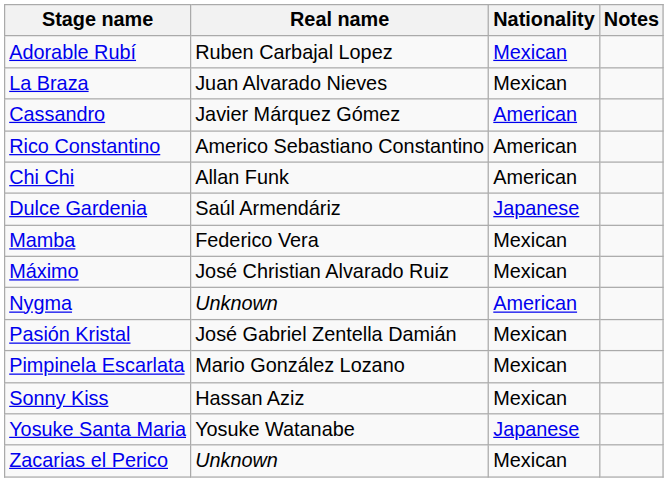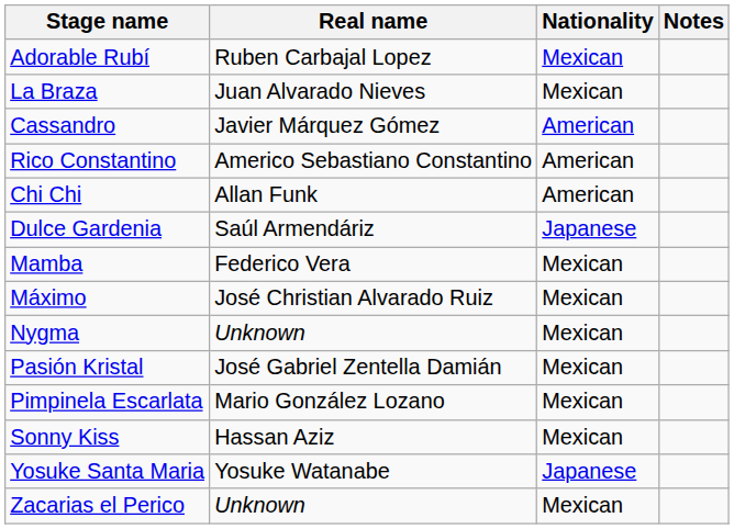 <table class="wikitable sortable">
 <tr>
 <th>Stage name</th>
 <th>Real name</th>
 <th>Nationality</th>
 <th class="unsortable">Notes</th>
 </tr>
 <tr>
 <td><a href='#'>Adorable Rubí</a></td>
 <td>Ruben Carbajal Lopez</td>
 <td><a href='#'>Mexican</a></td>
 <td></td>
 </tr>
 <tr>
 <td><a href='#'>La Braza</a></td>
 <td>Juan Alvarado Nieves</td>
 <td>Mexican</td>
 <td></td>
 </tr>
 <tr>
 <td><a href='#'>Cassandro</a></td>
 <td>Javier Márquez Gómez</td>
 <td><a href='#'>American</a></td>
 <td></td>
 </tr>
 <tr>
 <td><a href='#'>Rico Constantino</a></td>
 <td>Americo Sebastiano Constantino</td>
 <td>American</td>
 <td></td>
 </tr>
 <tr>
 <td><a href='#'>Chi Chi</a></td>
 <td>Allan Funk</td>
 <td>American</td>
 <td></td>
 </tr>
 <tr>
 <td><a href='#'>Dulce Gardenia</a></td>
 <td>Saúl Armendáriz</td>
 <td><a href='#'>Japanese</a></td>
 <td></td>
 </tr>
 <tr>
 <td><a href='#'>Mamba</a></td>
 <td>Federico Vera</td>
 <td>Mexican</td>
 <td></td>
 </tr>
 <tr>
 <td><a href='#'>Máximo</a></td>
 <td>José Christian Alvarado Ruiz</td>
 <td>Mexican</td>
 <td></td>
 </tr>
 <tr>
 <td><a href='#'>Nygma</a></td>
 <td><em>Unknown</em></td>
-<td><a href='#'>American</a></td>
+<td>Mexican</td>
 <td></td>
 </tr>
 <tr>
 <td><a href='#'>Pasión Kristal</a></td>
 <td>José Gabriel Zentella Damián</td>
 <td>Mexican</td>
 <td></td>
 </tr>
 <tr>
 <td><a href='#'>Pimpinela Escarlata</a></td>
 <td>Mario González Lozano</td>
 <td>Mexican</td>
 <td></td>
 </tr>
 <tr>
 <td><a href='#'>Sonny Kiss</a></td>
 <td>Hassan Aziz</td>
 <td>Mexican</td>
 <td></td>
 </tr>
 <tr>
 <td><a href='#'>Yosuke Santa Maria</a></td>
 <td>Yosuke Watanabe</td>
 <td><a href='#'>Japanese</a></td>
 <td></td>
 </tr>
 <tr>
 <td><a href='#'>Zacarias el Perico</a></td>
 <td><em>Unknown</em></td>
 <td>Mexican</td>
 <td></td>
 </tr>
 </table>
